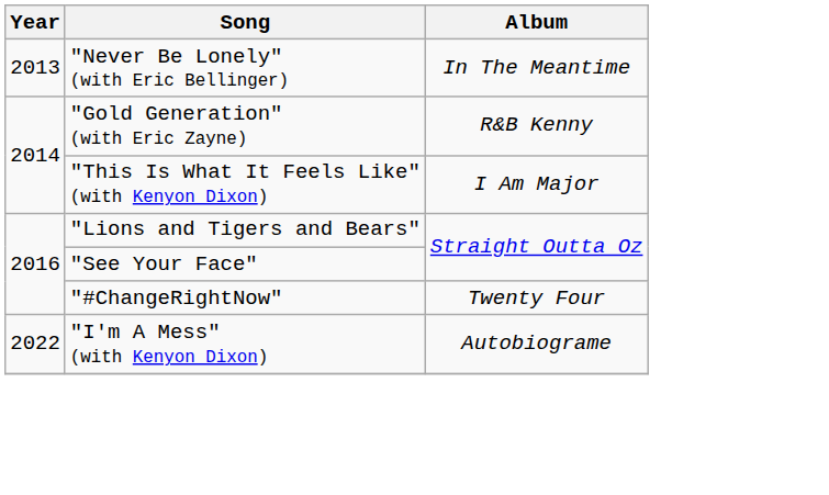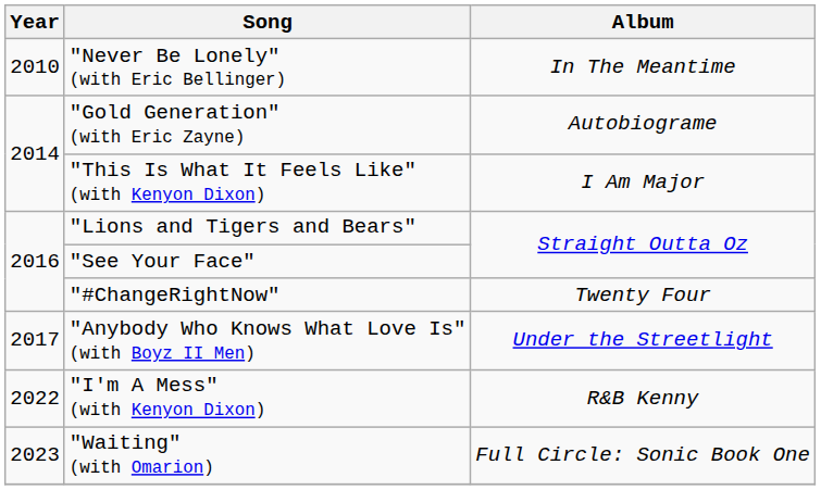 <table class="wikitable" style=text-align:center;>
 <tr>
 <th rowspan="1">Year</th>
 <th rowspan="1">Song</th>
 <th rowspan="1">Album</th>
 </tr>
 <tr>
-<td rowspan="1">2013</td>
+<td rowspan="1">2010</td>
 <td align="left">"Never Be Lonely"<br><small>(with Eric Bellinger)</small></td>
 <td rowspan="1"><em>In The Meantime</em></td>
 </tr>
 <tr>
 <td rowspan="2">2014</td>
 <td align="left">"Gold Generation"<br><small>(with Eric Zayne)</small></td>
-<td rowspan="1"><em>R&B Kenny</em></td>
+<td rowspan="1"><em>Autobiograme</em></td>
 </tr>
 <tr>
 <td align="left">"This Is What It Feels Like"<br><small>(with <a href='#'>Kenyon Dixon</a>)</small></td>
 <td rowspan="1"><em>I Am Major</em></td>
 </tr>
 <tr>
 <td rowspan="3">2016</td>
 <td align="left">"Lions and Tigers and Bears"</td>
 <td rowspan="2"><em><a href='#'>Straight Outta Oz</a></em></td>
 </tr>
 <tr>
 <td align="left">"See Your Face"</td>
 </tr>
 <tr>
 <td align="left">"#ChangeRightNow"</td>
 <td rowspan="1"><em>Twenty Four</em></td>
 </tr>
 <tr>
+<td rowspan="1">2017</td>
+<td align="left">"Anybody Who Knows What Love Is"<br><small>(with <a href='#'>Boyz II Men</a>)</small></td>
+<td rowspan="1"><em><a href='#'>Under the Streetlight</a></em></td>
+</tr>
+<tr>
 <td>2022</td>
 <td align="left">"I'm A Mess"<br><small>(with <a href='#'>Kenyon Dixon</a>)</small></td>
-<td rowspan="1"><em>Autobiograme</em></td>
+<td rowspan="1"><em>R&B Kenny</em></td>
+</tr>
+<tr>
+<td>2023</td>
+<td align="left">"Waiting"<br><small>(with <a href='#'>Omarion</a>)</small></td>
+<td rowspan="1"><em>Full Circle: Sonic Book One</em></td>
 </tr>
 <tr>
 </tr>
 </table>
